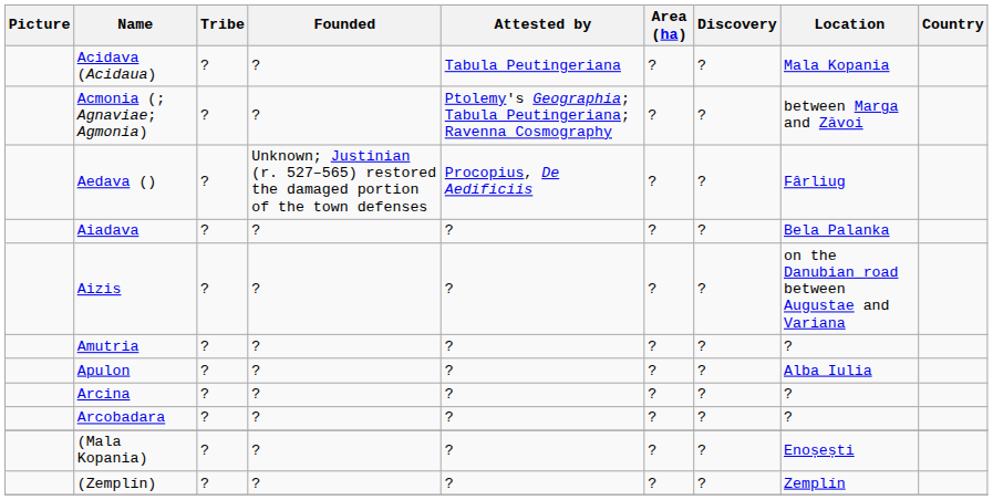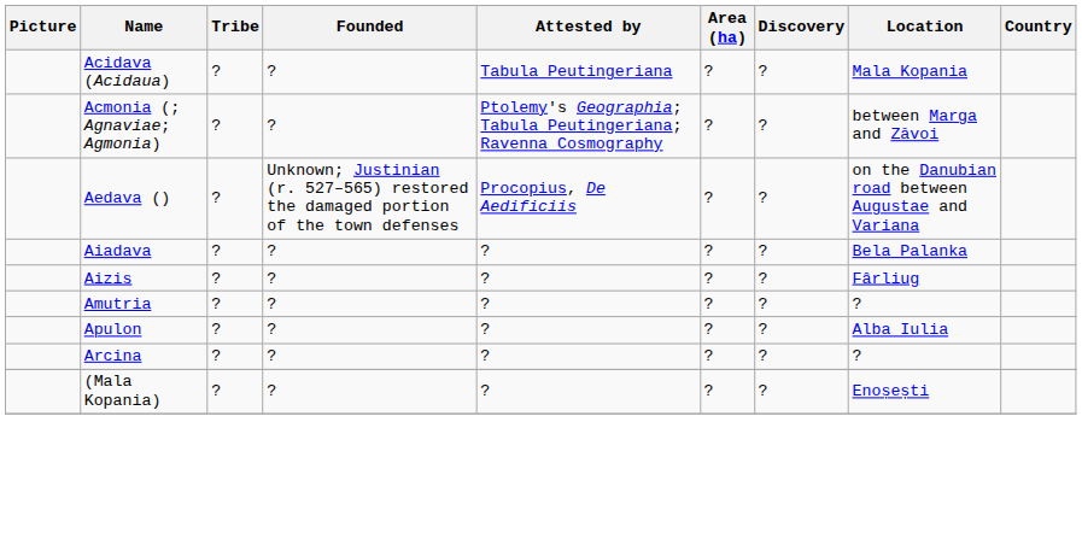 <table class="wikitable sortable">
 <tr>
 <th>Picture</th>
 <th>Name</th>
 <th>Tribe</th>
 <th>Founded</th>
 <th>Attested by</th>
 <th>Area (<a href='#'>ha</a>)</th>
 <th>Discovery</th>
 <th>Location</th>
 <th>Country</th>
 </tr>
 <tr>
 <td></td>
 <td><a href='#'>Acidava</a> (<em>Acidaua</em>)</td>
 <td>?</td>
 <td>?</td>
 <td><a href='#'>Tabula Peutingeriana</a></td>
 <td>?</td>
 <td>?</td>
 <td><a href='#'>Mala Kopania</a></td>
 <td></td>
 </tr>
 <tr>
 <td></td>
 <td><a href='#'>Acmonia</a> (; <em>Agnaviae</em>; <em>Agmonia</em>) </td>
 <td>?</td>
 <td>?</td>
 <td><a href='#'>Ptolemy</a>'s <em><a href='#'>Geographia</a></em>; <a href='#'>Tabula Peutingeriana</a>; <a href='#'>Ravenna Cosmography</a></td>
 <td>?</td>
 <td>?</td>
 <td>between <a href='#'>Marga</a> and <a href='#'>Zăvoi</a></td>
 <td></td>
 </tr>
 <tr>
 <td></td>
 <td><a href='#'>Aedava</a> ()</td>
 <td>?</td>
 <td>Unknown; <a href='#'>Justinian</a> (r. 527–565) restored the damaged portion of the town defenses</td>
 <td><a href='#'>Procopius</a>, <em><a href='#'>De Aedificiis</a></em></td>
 <td>?</td>
 <td>?</td>
-<td><a href='#'>Fârliug</a></td>
+<td>on the <a href='#'>Danubian road</a> between <a href='#'>Augustae</a> and <a href='#'>Variana</a></td>
 <td></td>
 </tr>
 <tr>
 <td></td>
 <td><a href='#'>Aiadava</a></td>
 <td>?</td>
 <td>?</td>
 <td>?</td>
 <td>?</td>
 <td>?</td>
 <td><a href='#'>Bela Palanka</a></td>
 <td></td>
 </tr>
 <tr>
 <td></td>
 <td><a href='#'>Aizis</a></td>
 <td>?</td>
 <td>?</td>
 <td>?</td>
 <td>?</td>
 <td>?</td>
-<td>on the <a href='#'>Danubian road</a> between <a href='#'>Augustae</a> and <a href='#'>Variana</a></td>
+<td><a href='#'>Fârliug</a></td>
 <td></td>
 </tr>
 <tr>
 <td></td>
 <td><a href='#'>Amutria</a></td>
 <td>?</td>
 <td>?</td>
 <td>?</td>
 <td>?</td>
 <td>?</td>
 <td>?</td>
 <td></td>
 </tr>
 <tr>
 <td></td>
 <td><a href='#'>Apulon</a></td>
 <td>?</td>
 <td>?</td>
 <td>?</td>
 <td>?</td>
 <td>?</td>
 <td><a href='#'>Alba Iulia</a></td>
 <td></td>
 </tr>
 <tr>
 <td></td>
 <td><a href='#'>Arcina</a></td>
 <td>?</td>
 <td>?</td>
 <td>?</td>
 <td>?</td>
 <td>?</td>
 <td>?</td>
 <td></td>
 </tr>
 <tr>
-<td></td>
-<td><a href='#'>Arcobadara</a></td>
-<td>?</td>
-<td>?</td>
-<td>?</td>
-<td>?</td>
-<td>?</td>
-<td>?</td>
-<td></td>
-</tr>
-<tr>
 </tr>
 <tr>
 <td></td>
 <td>(Mala Kopania)</td>
 <td>?</td>
 <td>?</td>
 <td>?</td>
 <td>?</td>
 <td>?</td>
 <td><a href='#'>Enoșești</a></td>
 <td></td>
 </tr>
 <tr>
-<td></td>
-<td>(Zemplín)</td>
-<td>?</td>
-<td>?</td>
-<td>?</td>
-<td>?</td>
-<td>?</td>
-<td><a href='#'>Zemplín</a></td>
-<td></td>
-</tr>
-<tr>
 </tr>
 </table>
